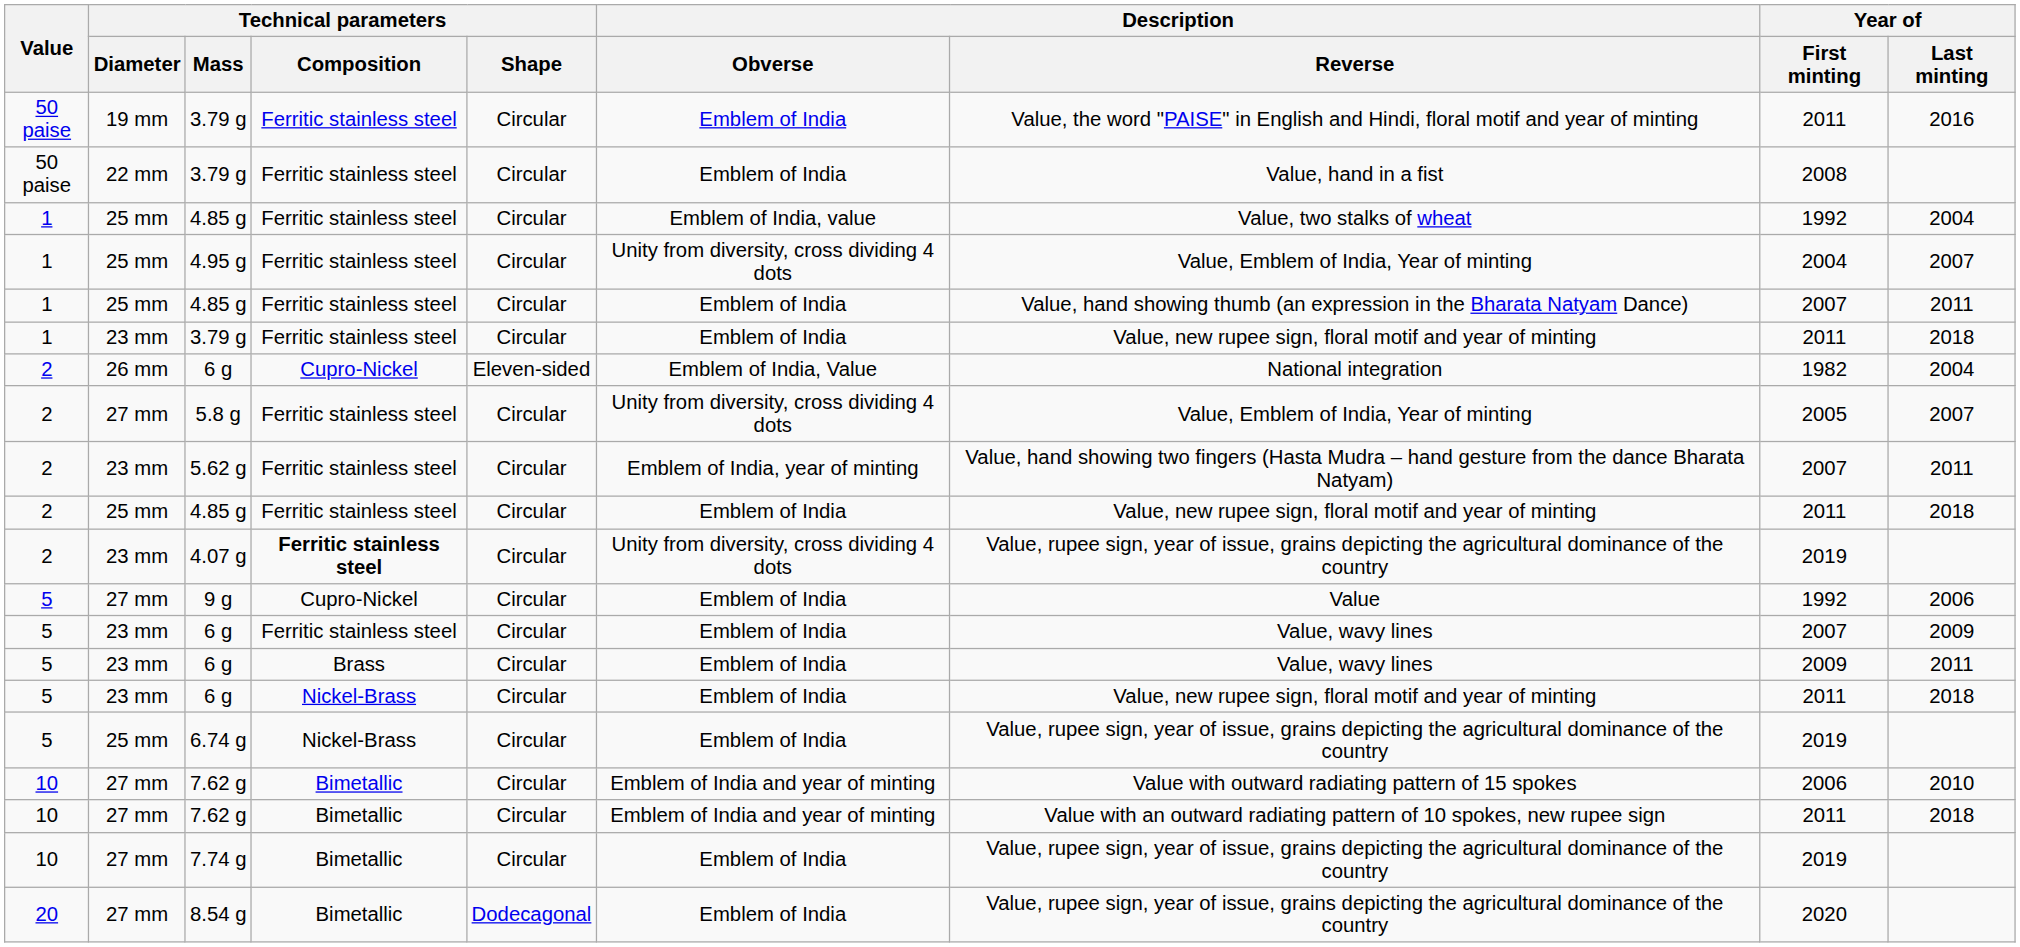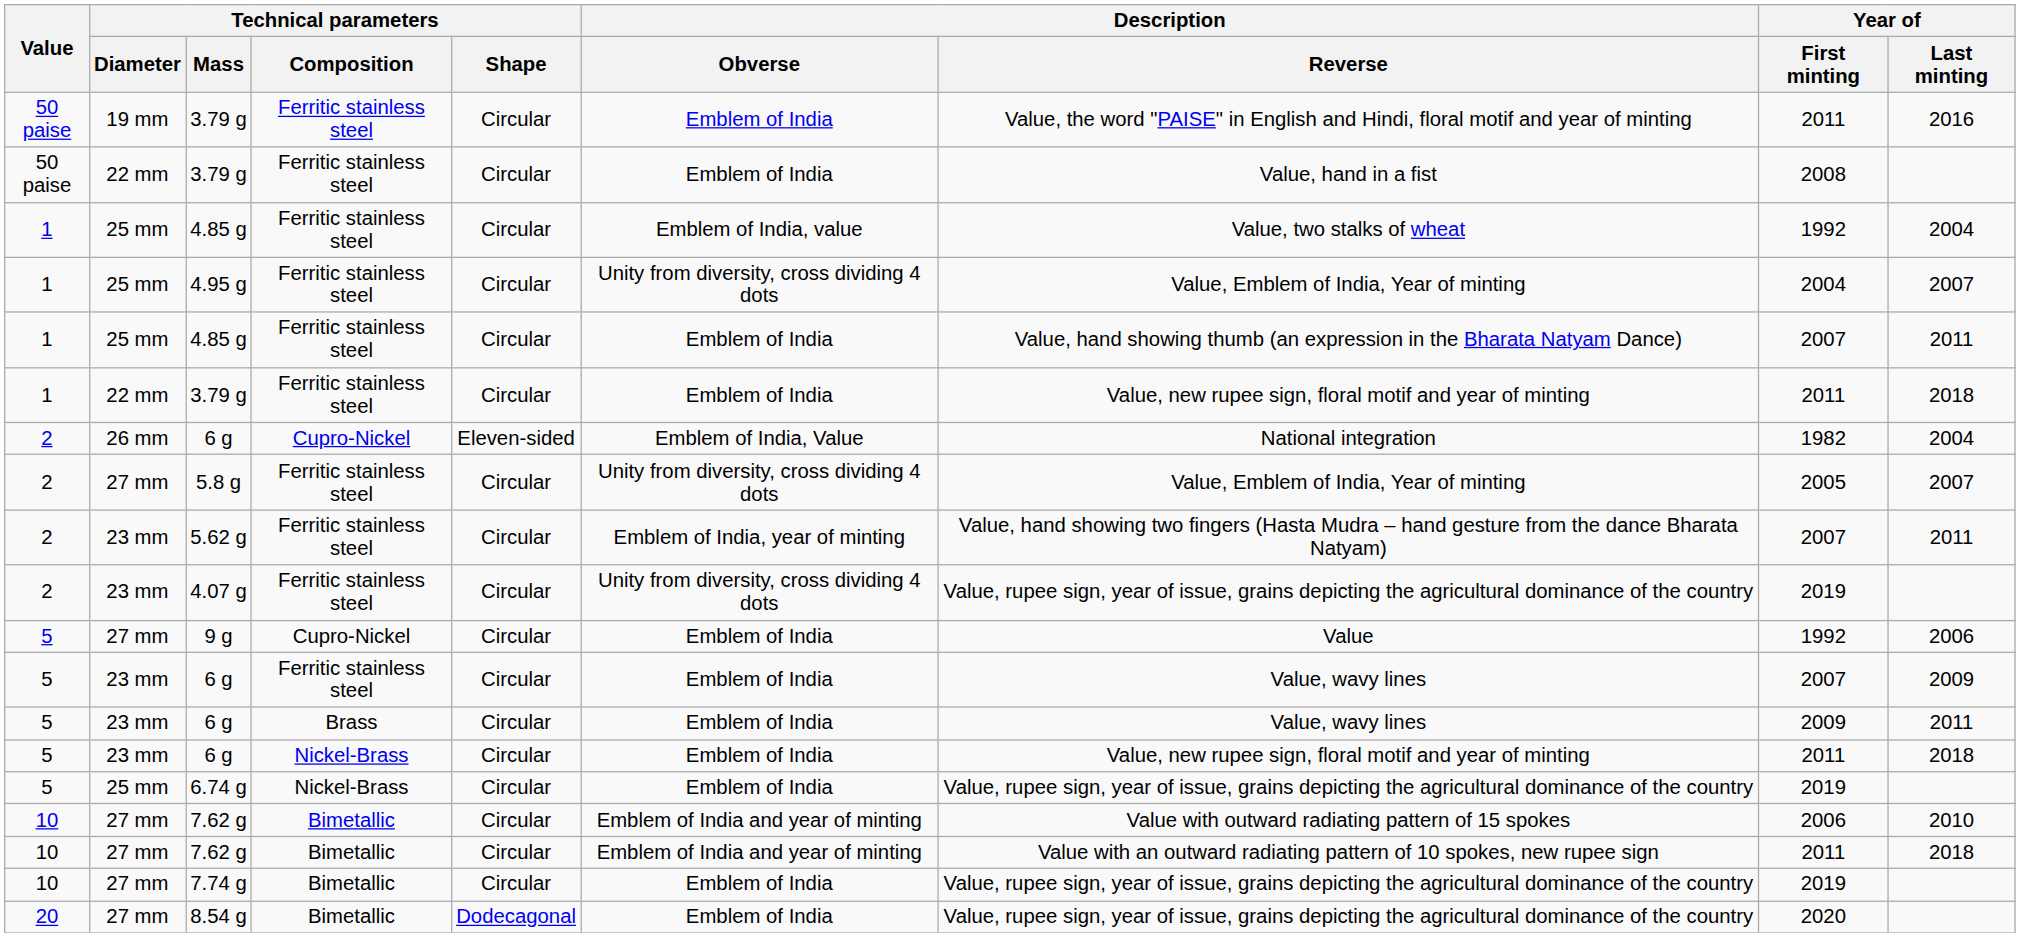 <table class="wikitable" style="text-align:center; margin:1em auto 1em auto;">
 <tr>
 <th rowspan="2">Value</th>
 <th colspan="4">Technical parameters</th>
 <th colspan="2">Description</th>
 <th colspan="2">Year of</th>
 </tr>
 <tr>
 <th>Diameter</th>
 <th>Mass</th>
 <th>Composition</th>
 <th>Shape</th>
 <th>Obverse</th>
 <th>Reverse</th>
 <th>First minting</th>
 <th>Last minting</th>
 </tr>
 <tr>
 <td><a href='#'>50 paise</a></td>
 <td>19 mm</td>
 <td>3.79 g</td>
 <td><a href='#'>Ferritic stainless steel</a></td>
 <td>Circular</td>
 <td><a href='#'>Emblem of India</a></td>
 <td>Value, the word "<a href='#'>PAISE</a>" in English and Hindi, floral motif and year of minting</td>
 <td>2011</td>
 <td –>2016</td>
 </tr>
 <tr>
 <td>50 paise</td>
 <td>22 mm</td>
 <td>3.79 g</td>
 <td>Ferritic stainless steel</td>
 <td>Circular</td>
 <td>Emblem of India</td>
 <td>Value, hand in a fist</td>
 <td>2008</td>
 <td –></td>
 </tr>
 <tr>
 <td><a href='#'>1</a></td>
 <td>25 mm</td>
 <td>4.85 g</td>
 <td>Ferritic stainless steel</td>
 <td>Circular</td>
 <td>Emblem of India, value</td>
 <td>Value, two stalks of <a href='#'>wheat</a></td>
 <td>1992</td>
 <td –>2004</td>
 </tr>
 <tr>
 <td>1</td>
 <td>25 mm</td>
 <td>4.95 g</td>
 <td>Ferritic stainless steel</td>
 <td>Circular</td>
 <td>Unity from diversity, cross dividing 4 dots</td>
 <td>Value, Emblem of India, Year of minting</td>
 <td>2004</td>
 <td>2007</td>
 </tr>
 <tr>
 <td>1</td>
 <td>25 mm</td>
 <td>4.85 g</td>
 <td>Ferritic stainless steel</td>
 <td>Circular</td>
 <td>Emblem of India</td>
 <td>Value, hand showing thumb (an expression in the <a href='#'>Bharata Natyam</a> Dance)</td>
 <td>2007</td>
 <td –>2011</td>
 </tr>
 <tr>
 <td>1</td>
-<td>23 mm</td>
+<td>22 mm</td>
 <td>3.79 g</td>
 <td>Ferritic stainless steel</td>
 <td>Circular</td>
 <td>Emblem of India</td>
 <td>Value, new rupee sign, floral motif and year of minting</td>
 <td>2011</td>
 <td –>2018</td>
 </tr>
 <tr>
 <td><a href='#'>2</a></td>
 <td>26 mm</td>
 <td>6 g</td>
 <td><a href='#'>Cupro-Nickel</a></td>
 <td>Eleven-sided</td>
 <td>Emblem of India, Value</td>
 <td>National integration</td>
 <td>1982</td>
 <td –>2004</td>
 </tr>
 <tr>
 <td>2</td>
 <td>27 mm</td>
 <td>5.8 g</td>
 <td>Ferritic stainless steel</td>
 <td>Circular</td>
 <td>Unity from diversity, cross dividing 4 dots</td>
 <td>Value, Emblem of India, Year of minting</td>
 <td>2005</td>
 <td>2007</td>
 </tr>
 <tr>
 <td>2</td>
 <td>23 mm</td>
 <td>5.62 g</td>
 <td>Ferritic stainless steel</td>
 <td>Circular</td>
 <td>Emblem of India, year of minting</td>
 <td>Value, hand showing two fingers (Hasta Mudra – hand gesture from the dance Bharata Natyam)</td>
 <td>2007</td>
 <td –>2011</td>
 </tr>
 <tr>
 <td>2</td>
-<td>25 mm</td>
-<td>4.85 g</td>
-<td>Ferritic stainless steel</td>
-<td>Circular</td>
-<td>Emblem of India</td>
-<td>Value, new rupee sign, floral motif and year of minting</td>
-<td>2011</td>
-<td –>2018</td>
-</tr>
-<tr>
-<td>2</td>
 <td>23 mm</td>
 <td>4.07 g</td>
-<td><strong>Ferritic stainless steel</strong></td>
+<td>Ferritic stainless steel</td>
 <td>Circular</td>
 <td>Unity from diversity, cross dividing 4 dots</td>
 <td>Value, rupee sign, year of issue, grains depicting the agricultural dominance of the country</td>
 <td>2019</td>
 <td –></td>
 </tr>
 <tr>
 <td><a href='#'>5</a></td>
 <td>27 mm</td>
 <td>9 g</td>
 <td>Cupro-Nickel</td>
 <td>Circular</td>
 <td>Emblem of India</td>
 <td>Value</td>
 <td>1992</td>
 <td>2006</td>
 </tr>
 <tr>
 <td>5</td>
 <td>23 mm</td>
 <td>6 g</td>
 <td>Ferritic stainless steel</td>
 <td>Circular</td>
 <td>Emblem of India</td>
 <td>Value, wavy lines</td>
 <td>2007</td>
 <td –>2009</td>
 </tr>
 <tr>
 <td>5</td>
 <td>23 mm</td>
 <td>6 g</td>
 <td>Brass</td>
 <td>Circular</td>
 <td>Emblem of India</td>
 <td>Value, wavy lines</td>
 <td>2009</td>
 <td –>2011</td>
 </tr>
 <tr>
 <td>5</td>
 <td>23 mm</td>
 <td>6 g</td>
 <td><a href='#'>Nickel-Brass</a></td>
 <td>Circular</td>
 <td>Emblem of India</td>
 <td>Value, new rupee sign, floral motif and year of minting</td>
 <td>2011</td>
 <td –>2018</td>
 </tr>
 <tr>
 <td>5</td>
 <td>25 mm</td>
 <td>6.74 g</td>
 <td>Nickel-Brass</td>
 <td>Circular</td>
 <td>Emblem of India</td>
 <td>Value, rupee sign, year of issue, grains depicting the agricultural dominance of the country</td>
 <td>2019</td>
 <td –></td>
 </tr>
 <tr>
 <td><a href='#'>10</a></td>
 <td>27 mm</td>
 <td>7.62 g</td>
 <td><a href='#'>Bimetallic</a></td>
 <td>Circular</td>
 <td>Emblem of India and year of minting</td>
 <td>Value with outward radiating pattern of 15 spokes</td>
 <td>2006</td>
 <td –>2010</td>
 </tr>
 <tr>
 <td>10</td>
 <td>27 mm</td>
 <td>7.62 g</td>
 <td>Bimetallic</td>
 <td>Circular</td>
 <td>Emblem of India and year of minting</td>
 <td>Value with an outward radiating pattern of 10 spokes, new rupee sign</td>
 <td>2011</td>
 <td –>2018</td>
 </tr>
 <tr>
 <td>10</td>
 <td>27 mm</td>
 <td>7.74 g</td>
 <td>Bimetallic</td>
 <td>Circular</td>
 <td>Emblem of India</td>
 <td>Value, rupee sign, year of issue, grains depicting the agricultural dominance of the country</td>
 <td>2019</td>
 <td –></td>
 </tr>
 <tr>
 <td><a href='#'>20</a></td>
 <td>27 mm</td>
 <td>8.54 g</td>
 <td>Bimetallic</td>
 <td><a href='#'>Dodecagonal</a></td>
 <td>Emblem of India</td>
 <td>Value, rupee sign, year of issue, grains depicting the agricultural dominance of the country</td>
 <td>2020</td>
 <td –></td>
 </tr>
 </table>
